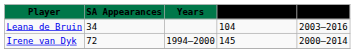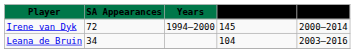 <table class="wikitable collapsible" border="1">
 <tr>
 <th style="background:#007749;"><span>Player</span></th>
 <th style="background:#007749;"><span>SA Appearances</span></th>
 <th style="background:#007749;"><span>Years</span></th>
 <th style="background:black;"><span>NZ Appearances</span></th>
 <th style="background:black;"><span>Years</span></th>
 </tr>
 <tr>
+<td><a href='#'>Irene van Dyk</a></td>
+<td>72</td>
+<td>1994–2000</td>
+<td>145</td>
+<td>2000–2014</td>
+</tr>
+<tr>
 <td><a href='#'>Leana de Bruin</a></td>
 <td>34</td>
 <td></td>
 <td>104</td>
 <td>2003–2016</td>
 </tr>
 <tr>
-<td><a href='#'>Irene van Dyk</a></td>
-<td>72</td>
-<td>1994–2000</td>
-<td>145</td>
-<td>2000–2014</td>
-</tr>
-<tr>
 </tr>
 </table>
